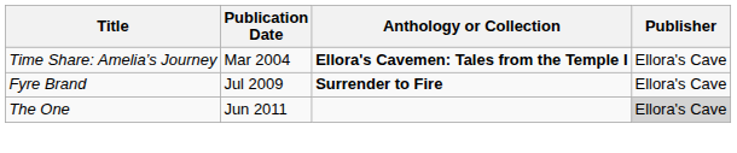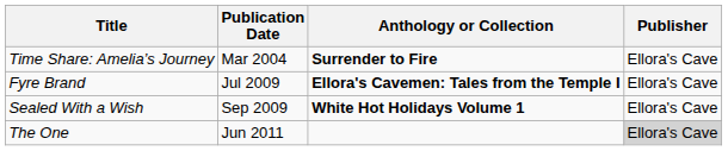 <table class="wikitable">
 <tr>
 <th>Title</th>
 <th>Publication<br>Date</th>
 <th>Anthology or Collection</th>
 <th>Publisher</th>
 </tr>
 <tr>
 <td><em>Time Share: Amelia’s Journey</em></td>
 <td>Mar 2004</td>
-<td><strong>Ellora's Cavemen: Tales from the Temple I</strong></td>
+<td><strong>Surrender to Fire</strong></td>
 <td>Ellora's Cave</td>
 </tr>
 <tr>
 <td><em>Fyre Brand</em></td>
 <td>Jul 2009</td>
-<td><strong>Surrender to Fire</strong></td>
+<td><strong>Ellora's Cavemen: Tales from the Temple I</strong></td>
+<td>Ellora's Cave</td>
+</tr>
+<tr>
+<td><em>Sealed With a Wish</em></td>
+<td>Sep 2009</td>
+<td><strong>White Hot Holidays Volume 1</strong></td>
 <td>Ellora's Cave</td>
 </tr>
 <tr>
 <td><em>The One</em></td>
 <td>Jun 2011</td>
 <td></td>
 <td style="background: lightgrey;">Ellora's Cave</td>
 </tr>
 </table>
